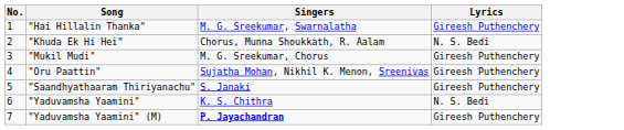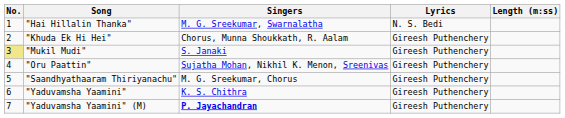 <table class="wikitable" style="font-size:95%;">
 <tr>
 <th>No.</th>
 <th>Song</th>
 <th>Singers</th>
 <th>Lyrics</th>
+<th>Length (m:ss)</th>
 </tr>
 <tr>
 <td>1</td>
 <td>"Hai Hillalin Thanka"</td>
 <td><a href='#'>M. G. Sreekumar</a>, <a href='#'>Swarnalatha</a></td>
-<td><a href='#'>Gireesh Puthenchery</a></td>
+<td>N. S. Bedi</td>
+<td></td>
 </tr>
 <tr>
 <td>2</td>
 <td>"Khuda Ek Hi Hei"</td>
 <td>Chorus, Munna Shoukkath, R. Aalam</td>
-<td>N. S. Bedi</td>
+<td>Gireesh Puthenchery</td>
+<td></td>
 </tr>
 <tr>
-<td>3</td>
+<td style="background: khaki;">3</td>
 <td>"Mukil Mudi"</td>
-<td>M. G. Sreekumar, Chorus</td>
+<td><a href='#'>S. Janaki</a></td>
 <td>Gireesh Puthenchery</td>
+<td></td>
 </tr>
 <tr>
 <td>4</td>
 <td>"Oru Paattin"</td>
 <td><a href='#'>Sujatha Mohan</a>, Nikhil K. Menon, <a href='#'>Sreenivas</a></td>
 <td>Gireesh Puthenchery</td>
+<td></td>
 </tr>
 <tr>
 <td>5</td>
 <td>"Saandhyathaaram Thiriyanachu"</td>
-<td><a href='#'>S. Janaki</a></td>
+<td>M. G. Sreekumar, Chorus</td>
 <td>Gireesh Puthenchery</td>
+<td></td>
 </tr>
 <tr>
 <td>6</td>
 <td>"Yaduvamsha Yaamini"</td>
 <td><a href='#'>K. S. Chithra</a></td>
-<td>N. S. Bedi</td>
+<td>Gireesh Puthenchery</td>
+<td></td>
 </tr>
 <tr>
 <td>7</td>
 <td>"Yaduvamsha Yaamini" (M)</td>
 <td><strong><a href='#'>P. Jayachandran</a></strong></td>
 <td>Gireesh Puthenchery</td>
+<td></td>
 </tr>
 </table>
